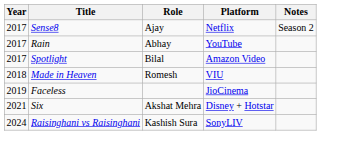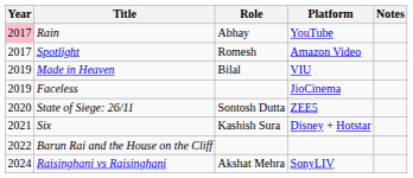 <table class="wikitable sortable">
 <tr>
 <th>Year</th>
 <th>Title</th>
 <th>Role</th>
 <th>Platform</th>
 <th>Notes</th>
 </tr>
 <tr>
-<td>2017</td>
-<td><em><a href='#'>Sense8</a></em></td>
-<td>Ajay</td>
-<td><a href='#'>Netflix</a></td>
-<td>Season 2</td>
-</tr>
-<tr>
-<td>2017</td>
+<td style="background: pink;">2017</td>
 <td><em>Rain</em></td>
 <td>Abhay</td>
 <td><a href='#'>YouTube</a></td>
 <td></td>
 </tr>
 <tr>
 <td>2017</td>
 <td><em><a href='#'>Spotlight</a></em></td>
-<td>Bilal</td>
+<td>Romesh</td>
 <td><a href='#'>Amazon Video</a></td>
 <td></td>
 </tr>
 <tr>
-<td>2018</td>
+<td>2019</td>
 <td><em><a href='#'>Made in Heaven</a></em></td>
-<td>Romesh</td>
+<td>Bilal</td>
 <td><a href='#'>VIU</a></td>
 <td></td>
 </tr>
 <tr>
 <td>2019</td>
 <td><em>Faceless</em></td>
 <td></td>
 <td><a href='#'>JioCinema</a></td>
 <td></td>
 </tr>
 <tr>
+<td>2020</td>
+<td><em>State of Siege: 26/11</em></td>
+<td>Sontosh Dutta</td>
+<td><a href='#'>ZEE5</a></td>
+<td></td>
+</tr>
+<tr>
 <td>2021</td>
 <td><em>Six</em></td>
-<td>Akshat Mehra</td>
+<td>Kashish Sura</td>
 <td><a href='#'>Disney</a> + <a href='#'>Hotstar</a></td>
+<td></td>
+</tr>
+<tr>
+<td>2022</td>
+<td><em>Barun Rai and the House on the Cliff</em></td>
+<td></td>
+<td></td>
 <td></td>
 </tr>
 <tr>
 <td>2024</td>
 <td><em><a href='#'>Raisinghani vs Raisinghani</a></em></td>
-<td>Kashish Sura</td>
+<td>Akshat Mehra</td>
 <td><a href='#'>SonyLIV</a></td>
 <td></td>
 </tr>
 </table>
